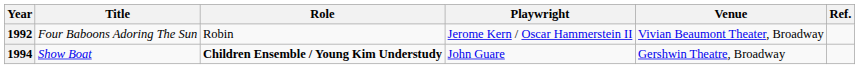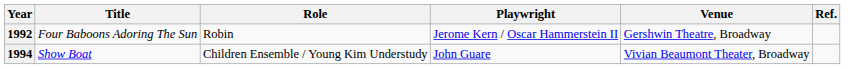 <table class="wikitable plainrowheaders">
 <tr>
 <th scope="col">Year</th>
 <th scope="col">Title</th>
 <th scope="col">Role</th>
 <th scope="col">Playwright</th>
 <th scope="col">Venue</th>
 <th scope="col">Ref.</th>
 </tr>
 <tr>
 <th scope="row">1992</th>
 <td><em>Four Baboons Adoring The Sun</em></td>
 <td>Robin</td>
 <td><a href='#'>Jerome Kern</a> / <a href='#'>Oscar Hammerstein II</a></td>
-<td><a href='#'>Vivian Beaumont Theater</a>, Broadway</td>
+<td><a href='#'>Gershwin Theatre</a>, Broadway</td>
 <td></td>
 </tr>
 <tr>
 <th scope="row">1994</th>
 <td><em><a href='#'>Show Boat</a></em></td>
-<td><strong>Children Ensemble / Young Kim Understudy</strong></td>
+<td>Children Ensemble / Young Kim Understudy</td>
 <td><a href='#'>John Guare</a></td>
-<td><a href='#'>Gershwin Theatre</a>, Broadway</td>
+<td><a href='#'>Vivian Beaumont Theater</a>, Broadway</td>
 <td></td>
 </tr>
 </table>
